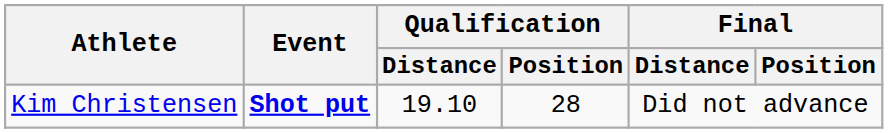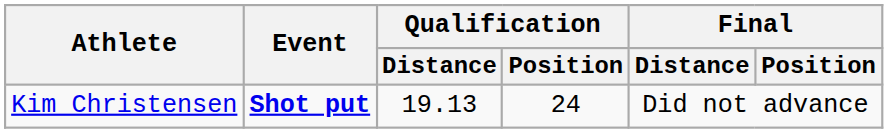 <table class=wikitable style="font-size:90%">
 <tr>
 <th rowspan="2">Athlete</th>
 <th rowspan="2">Event</th>
 <th colspan="2">Qualification</th>
 <th colspan="2">Final</th>
 </tr>
 <tr style="font-size:95%">
 <th>Distance</th>
 <th>Position</th>
 <th>Distance</th>
 <th>Position</th>
 </tr>
 <tr align=center>
 <td align=left><a href='#'>Kim Christensen</a></td>
 <td align=left><strong><a href='#'>Shot put</a></strong></td>
-<td>19.10</td>
-<td>28</td>
+<td>19.13</td>
+<td>24</td>
 <td colspan="2">Did not advance</td>
 </tr>
 </table>
